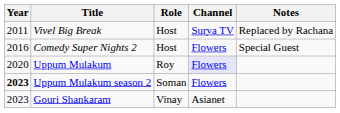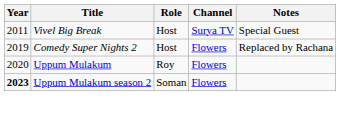 <table class="wikitable">
 <tr>
 <th>Year</th>
 <th>Title</th>
 <th>Role</th>
 <th>Channel</th>
 <th>Notes</th>
 </tr>
 <tr>
 <td>2011</td>
 <td><em>Vivel Big Break</em></td>
 <td>Host</td>
 <td><a href='#'>Surya TV</a></td>
-<td>Replaced by Rachana</td>
+<td>Special Guest</td>
 </tr>
 <tr>
-<td>2016</td>
+<td>2019</td>
 <td><em>Comedy Super Nights 2</em></td>
 <td>Host</td>
 <td><a href='#'>Flowers</a></td>
-<td>Special Guest</td>
+<td>Replaced by Rachana</td>
 </tr>
 <tr>
 <td>2020</td>
 <td><a href='#'>Uppum Mulakum</a></td>
 <td>Roy</td>
-<td style="background: lavender;"><a href='#'>Flowers</a></td>
+<td><a href='#'>Flowers</a></td>
 <td></td>
 </tr>
 <tr>
 <td><strong>2023</strong></td>
 <td><a href='#'>Uppum Mulakum season 2</a></td>
 <td>Soman</td>
 <td><a href='#'>Flowers</a></td>
 <td></td>
 </tr>
-<tr>
-<td>2023</td>
-<td><a href='#'>Gouri Shankaram</a></td>
-<td>Vinay</td>
-<td>Asianet</td>
-<td></td>
-</tr>
 </table>
